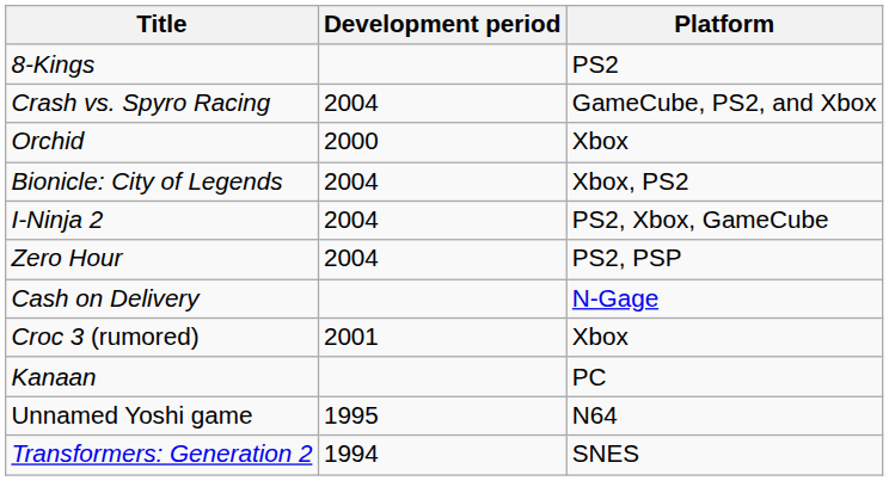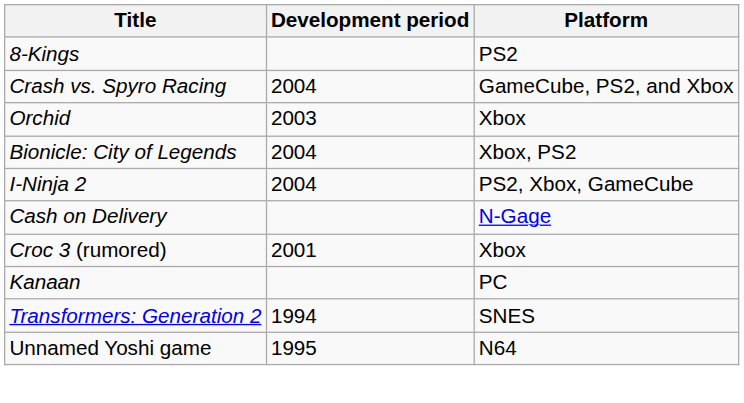 <table class="wikitable sortable">
 <tr>
 <th>Title</th>
 <th>Development period</th>
 <th>Platform</th>
 </tr>
 <tr>
 <td><em>8-Kings</em></td>
 <td></td>
 <td>PS2</td>
 </tr>
 <tr>
 <td><em>Crash vs. Spyro Racing</em></td>
 <td>2004</td>
 <td>GameCube, PS2, and Xbox</td>
 </tr>
 <tr>
 <td><em>Orchid</em></td>
-<td>2000</td>
+<td>2003</td>
 <td>Xbox</td>
 </tr>
 <tr>
 <td><em>Bionicle: City of Legends</em></td>
 <td>2004</td>
 <td>Xbox, PS2</td>
 </tr>
 <tr>
 <td><em>I-Ninja 2</em></td>
 <td>2004</td>
 <td>PS2, Xbox, GameCube</td>
-</tr>
-<tr>
-<td><em>Zero Hour</em></td>
-<td>2004</td>
-<td>PS2, PSP</td>
 </tr>
 <tr>
 <td><em>Cash on Delivery</em></td>
 <td></td>
 <td><a href='#'>N-Gage</a></td>
 </tr>
 <tr>
 <td><em>Croc 3</em> (rumored)</td>
 <td>2001</td>
 <td>Xbox</td>
 </tr>
 <tr>
 <td><em>Kanaan</em></td>
 <td></td>
 <td>PC</td>
 </tr>
 <tr>
+<td><em><a href='#'>Transformers: Generation 2</a></em></td>
+<td>1994</td>
+<td>SNES</td>
+</tr>
+<tr>
 <td>Unnamed Yoshi game</td>
 <td>1995</td>
 <td>N64</td>
 </tr>
-<tr>
-<td><em><a href='#'>Transformers: Generation 2</a></em></td>
-<td>1994</td>
-<td>SNES</td>
-</tr>
 </table>
